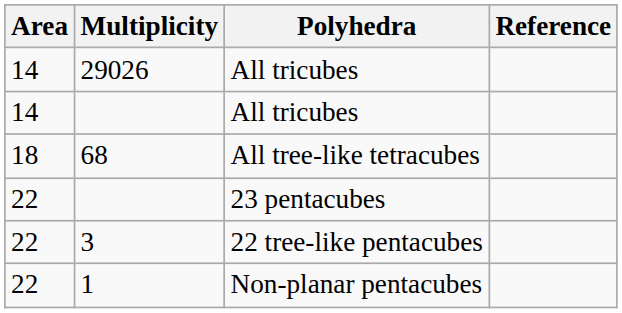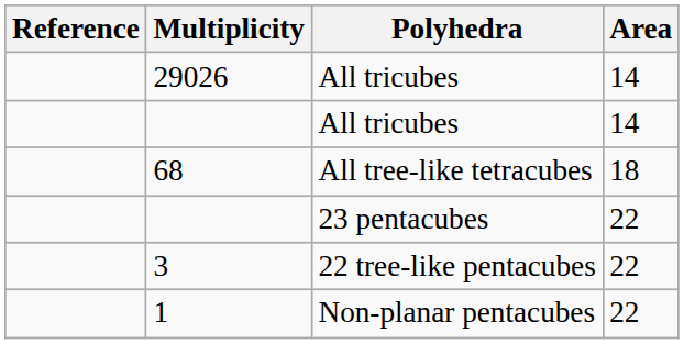 <table class="wikitable">
 <tr>
-<th>Area</th>
+<th>Reference</th>
 <th>Multiplicity</th>
 <th>Polyhedra</th>
-<th>Reference</th>
+<th>Area</th>
 </tr>
 <tr>
-<td>14</td>
+<td></td>
 <td>29026</td>
 <td>All tricubes</td>
-<td></td>
+<td>14</td>
 </tr>
 <tr>
-<td>14</td>
+<td></td>
 <td></td>
 <td>All tricubes</td>
-<td></td>
+<td>14</td>
 </tr>
 <tr>
-<td>18</td>
+<td></td>
 <td>68</td>
 <td>All tree-like tetracubes</td>
-<td></td>
+<td>18</td>
 </tr>
 <tr>
-<td>22</td>
+<td></td>
 <td></td>
 <td>23 pentacubes</td>
-<td></td>
+<td>22</td>
 </tr>
 <tr>
-<td>22</td>
+<td></td>
 <td>3</td>
 <td>22 tree-like pentacubes</td>
-<td></td>
+<td>22</td>
 </tr>
 <tr>
-<td>22</td>
+<td></td>
 <td>1</td>
 <td>Non-planar pentacubes</td>
-<td></td>
+<td>22</td>
 </tr>
 </table>
